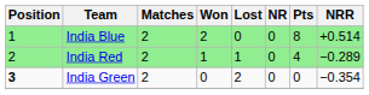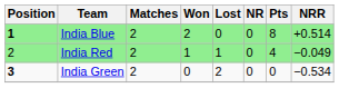 <table class="wikitable">
 <tr>
 <th>Position</th>
 <th>Team</th>
 <th>Matches</th>
 <th>Won</th>
 <th>Lost</th>
 <th>NR</th>
 <th>Pts</th>
 <th>NRR</th>
 </tr>
 <tr style="background-color:lightgreen">
-<td>1</td>
+<td><strong>1</strong></td>
 <td><a href='#'>India Blue</a></td>
 <td>2</td>
 <td>2</td>
 <td>0</td>
 <td>0</td>
 <td>8</td>
 <td>+0.514</td>
 </tr>
 <tr style="background-color:lightgreen">
 <td>2</td>
 <td><a href='#'>India Red</a></td>
 <td>2</td>
 <td>1</td>
 <td>1</td>
 <td>0</td>
 <td>4</td>
-<td>−0.289</td>
+<td>−0.049</td>
 </tr>
 <tr>
 <td><strong>3</strong></td>
 <td><a href='#'>India Green</a></td>
 <td>2</td>
 <td>0</td>
 <td>2</td>
 <td>0</td>
 <td>0</td>
-<td>−0.354</td>
+<td>−0.534</td>
 </tr>
 <tr>
 </tr>
 </table>
